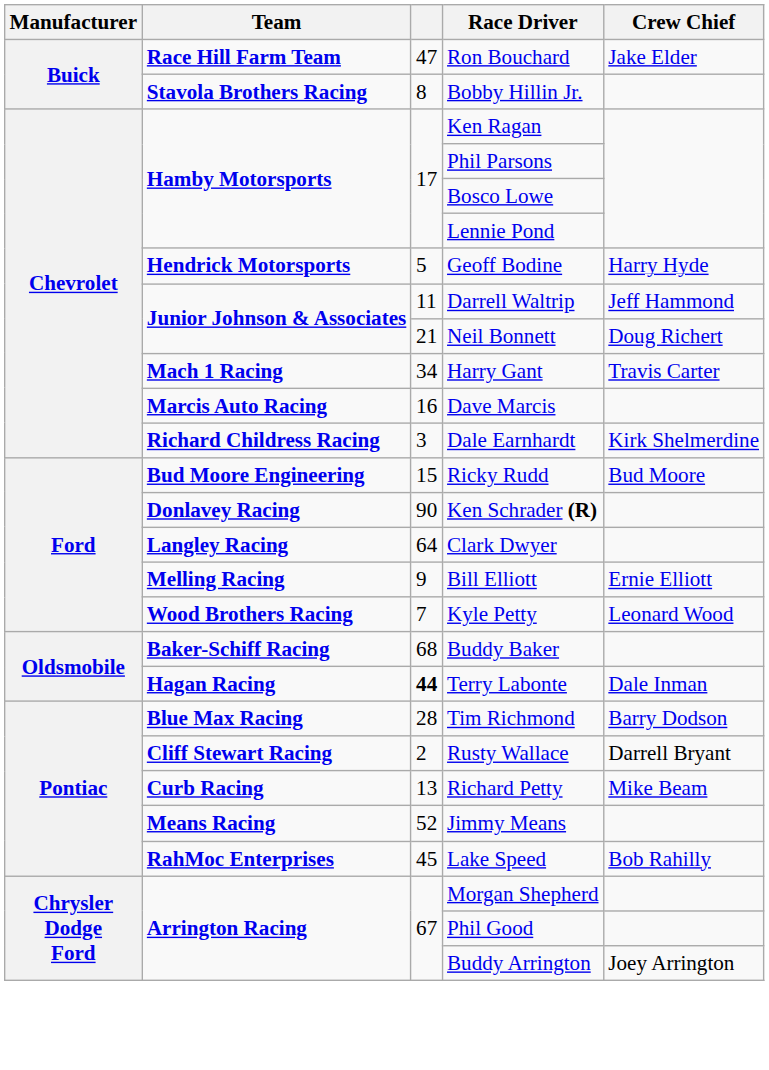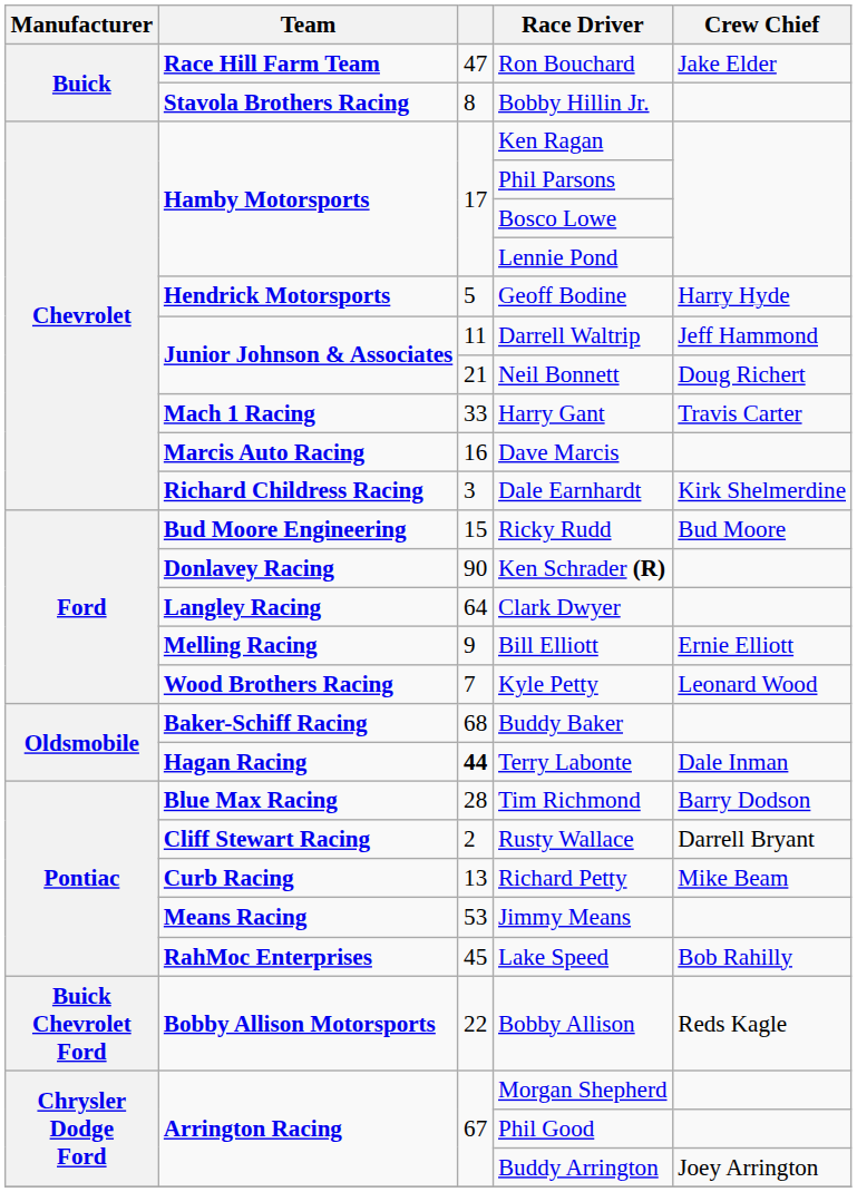 <table class="wikitable" style="font-size: 95%;">
 <tr>
 <th>Manufacturer</th>
 <th>Team</th>
 <th></th>
 <th>Race Driver</th>
 <th>Crew Chief</th>
 </tr>
 <tr>
 <th rowspan=2><a href='#'>Buick</a></th>
 <td><strong><a href='#'>Race Hill Farm Team</a></strong></td>
 <td>47</td>
 <td><a href='#'>Ron Bouchard</a></td>
 <td><a href='#'>Jake Elder</a></td>
 </tr>
 <tr>
 <td><strong><a href='#'>Stavola Brothers Racing</a></strong></td>
 <td>8</td>
 <td><a href='#'>Bobby Hillin Jr.</a></td>
 <td></td>
 </tr>
 <tr>
 <th rowspan=10><a href='#'>Chevrolet</a></th>
 <td rowspan=4><strong><a href='#'>Hamby Motorsports</a></strong></td>
 <td rowspan=4>17</td>
 <td><a href='#'>Ken Ragan</a> <small></small></td>
 <td rowspan=4></td>
 </tr>
 <tr>
 <td><a href='#'>Phil Parsons</a> <small></small></td>
 </tr>
 <tr>
 <td><a href='#'>Bosco Lowe</a> <small></small></td>
 </tr>
 <tr>
 <td><a href='#'>Lennie Pond</a> <small></small></td>
 </tr>
 <tr>
 <td><strong><a href='#'>Hendrick Motorsports</a></strong></td>
 <td>5</td>
 <td><a href='#'>Geoff Bodine</a></td>
 <td><a href='#'>Harry Hyde</a></td>
 </tr>
 <tr>
 <td rowspan=2><strong><a href='#'>Junior Johnson & Associates</a></strong></td>
 <td>11</td>
 <td><a href='#'>Darrell Waltrip</a></td>
 <td><a href='#'>Jeff Hammond</a></td>
 </tr>
 <tr>
 <td>21</td>
 <td><a href='#'>Neil Bonnett</a></td>
 <td><a href='#'>Doug Richert</a></td>
 </tr>
 <tr>
 <td><strong><a href='#'>Mach 1 Racing</a></strong></td>
-<td>34</td>
+<td>33</td>
 <td><a href='#'>Harry Gant</a></td>
 <td><a href='#'>Travis Carter</a></td>
 </tr>
 <tr>
 <td><strong><a href='#'>Marcis Auto Racing</a></strong></td>
 <td>16</td>
 <td><a href='#'>Dave Marcis</a></td>
 <td></td>
 </tr>
 <tr>
 <td><strong><a href='#'>Richard Childress Racing</a></strong></td>
 <td>3</td>
 <td><a href='#'>Dale Earnhardt</a></td>
 <td><a href='#'>Kirk Shelmerdine</a></td>
 </tr>
 <tr>
 <th rowspan=5><a href='#'>Ford</a></th>
 <td><strong><a href='#'>Bud Moore Engineering</a></strong></td>
 <td>15</td>
 <td><a href='#'>Ricky Rudd</a></td>
 <td><a href='#'>Bud Moore</a></td>
 </tr>
 <tr>
 <td><strong><a href='#'>Donlavey Racing</a></strong></td>
 <td>90</td>
 <td><a href='#'>Ken Schrader</a> <strong>(R)</strong></td>
 <td></td>
 </tr>
 <tr>
 <td><strong><a href='#'>Langley Racing</a></strong></td>
 <td>64</td>
 <td><a href='#'>Clark Dwyer</a></td>
 <td></td>
 </tr>
 <tr>
 <td><strong><a href='#'>Melling Racing</a></strong></td>
 <td>9</td>
 <td><a href='#'>Bill Elliott</a></td>
 <td><a href='#'>Ernie Elliott</a></td>
 </tr>
 <tr>
 <td><strong><a href='#'>Wood Brothers Racing</a></strong></td>
 <td>7</td>
 <td><a href='#'>Kyle Petty</a></td>
 <td><a href='#'>Leonard Wood</a></td>
 </tr>
 <tr>
 <th rowspan=2><a href='#'>Oldsmobile</a></th>
 <td><strong><a href='#'>Baker-Schiff Racing</a></strong></td>
 <td>68</td>
 <td><a href='#'>Buddy Baker</a></td>
 <td></td>
 </tr>
 <tr>
 <td><strong><a href='#'>Hagan Racing</a></strong></td>
 <td><strong>44</strong></td>
 <td><a href='#'>Terry Labonte</a></td>
 <td><a href='#'>Dale Inman</a></td>
 </tr>
 <tr>
 <th rowspan=5><a href='#'>Pontiac</a></th>
 <td><strong><a href='#'>Blue Max Racing</a></strong></td>
 <td>28</td>
 <td><a href='#'>Tim Richmond</a></td>
 <td><a href='#'>Barry Dodson</a></td>
 </tr>
 <tr>
 <td><strong><a href='#'>Cliff Stewart Racing</a></strong></td>
 <td>2</td>
 <td><a href='#'>Rusty Wallace</a></td>
 <td>Darrell Bryant</td>
 </tr>
 <tr>
 <td><strong><a href='#'>Curb Racing</a></strong></td>
 <td>13</td>
 <td><a href='#'>Richard Petty</a></td>
 <td><a href='#'>Mike Beam</a></td>
 </tr>
 <tr>
 <td><strong><a href='#'>Means Racing</a></strong></td>
-<td>52</td>
+<td>53</td>
 <td><a href='#'>Jimmy Means</a></td>
 <td></td>
 </tr>
 <tr>
 <td><strong><a href='#'>RahMoc Enterprises</a></strong></td>
 <td>45</td>
 <td><a href='#'>Lake Speed</a></td>
 <td><a href='#'>Bob Rahilly</a></td>
+</tr>
+<tr>
+<th><a href='#'>Buick</a> <small></small><br> <a href='#'>Chevrolet</a> <small></small><br><a href='#'>Ford</a> <small></small></th>
+<td><strong><a href='#'>Bobby Allison Motorsports</a></strong></td>
+<td>22</td>
+<td><a href='#'>Bobby Allison</a></td>
+<td>Reds Kagle</td>
 </tr>
 <tr>
 <th rowspan=3><a href='#'>Chrysler</a> <small></small><br><a href='#'>Dodge</a> <small></small><br><a href='#'>Ford</a> <small></small></th>
 <td rowspan=3><strong><a href='#'>Arrington Racing</a></strong></td>
 <td rowspan=3>67</td>
 <td><a href='#'>Morgan Shepherd</a> <small></small></td>
 <td></td>
 </tr>
 <tr>
 <td><a href='#'>Phil Good</a> <small></small></td>
 <td></td>
 </tr>
 <tr>
 <td><a href='#'>Buddy Arrington</a> <small></small></td>
 <td>Joey Arrington <small></small></td>
 </tr>
 <tr>
 </tr>
 </table>
